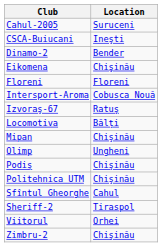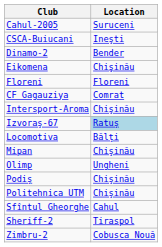 <table class="wikitable sortable" style="text-align:left;">
 <tr>
 <th>Club</th>
 <th>Location</th>
 </tr>
 <tr>
 <td><a href='#'>Cahul-2005</a></td>
 <td><a href='#'>Suruceni</a></td>
 </tr>
 <tr>
 <td><a href='#'>CSCA-Buiucani</a></td>
 <td><a href='#'>Ineşti</a></td>
 </tr>
 <tr>
 <td><a href='#'>Dinamo-2</a></td>
 <td><a href='#'>Bender</a></td>
 </tr>
 <tr>
 <td><a href='#'>Eikomena</a></td>
 <td><a href='#'>Chişinău</a></td>
 </tr>
 <tr>
 <td><a href='#'>Floreni</a></td>
 <td><a href='#'>Floreni</a></td>
 </tr>
 <tr>
+<td><a href='#'>CF Gagauziya</a></td>
+<td><a href='#'>Comrat</a></td>
+</tr>
+<tr>
 <td><a href='#'>Intersport-Aroma</a></td>
-<td><a href='#'>Cobusca Nouă</a></td>
+<td><a href='#'>Chişinău</a></td>
 </tr>
 <tr>
 <td><a href='#'>Izvoraş-67</a></td>
-<td><a href='#'>Ratuş</a></td>
+<td style="background: lightblue;"><a href='#'>Ratuş</a></td>
 </tr>
 <tr>
 <td><a href='#'>Locomotiva</a></td>
 <td><a href='#'>Bălţi</a></td>
 </tr>
 <tr>
 <td><a href='#'>Mipan</a></td>
 <td><a href='#'>Chişinău</a></td>
 </tr>
 <tr>
 <td><a href='#'>Olimp</a></td>
 <td><a href='#'>Ungheni</a></td>
 </tr>
 <tr>
 <td><a href='#'>Podiş</a></td>
 <td><a href='#'>Chişinău</a></td>
 </tr>
 <tr>
 <td><a href='#'>Politehnica UTM</a></td>
 <td><a href='#'>Chişinău</a></td>
 </tr>
 <tr>
 <td><a href='#'>Sfîntul Gheorghe</a></td>
 <td><a href='#'>Cahul</a></td>
 </tr>
 <tr>
 <td><a href='#'>Sheriff-2</a></td>
 <td><a href='#'>Tiraspol</a></td>
 </tr>
 <tr>
-<td><a href='#'>Viitorul</a></td>
-<td><a href='#'>Orhei</a></td>
-</tr>
-<tr>
 <td><a href='#'>Zimbru-2</a></td>
-<td><a href='#'>Chişinău</a></td>
+<td><a href='#'>Cobusca Nouă</a></td>
 </tr>
 </table>
